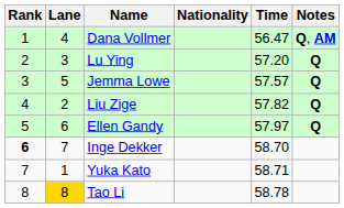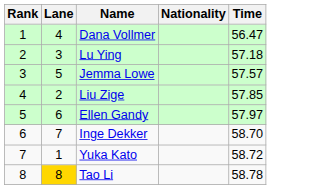 <table class="wikitable sortable" style="text-align:center">
 <tr>
 <th>Rank</th>
 <th>Lane</th>
 <th>Name</th>
 <th>Nationality</th>
 <th>Time</th>
-<th>Notes</th>
 </tr>
 <tr bgcolor=ccffcc>
 <td>1</td>
 <td>4</td>
 <td align=left><a href='#'>Dana Vollmer</a></td>
 <td align=left></td>
 <td>56.47</td>
-<td><strong>Q</strong>, <strong><a href='#'>AM</a></strong></td>
 </tr>
 <tr bgcolor=ccffcc>
 <td>2</td>
 <td>3</td>
 <td align=left><a href='#'>Lu Ying</a></td>
 <td align=left></td>
-<td>57.20</td>
-<td><strong>Q</strong></td>
+<td>57.18</td>
 </tr>
 <tr bgcolor=ccffcc>
 <td>3</td>
 <td>5</td>
 <td align=left><a href='#'>Jemma Lowe</a></td>
 <td align=left></td>
 <td>57.57</td>
-<td><strong>Q</strong></td>
 </tr>
 <tr bgcolor=ccffcc>
 <td>4</td>
 <td>2</td>
 <td align=left><a href='#'>Liu Zige</a></td>
 <td align=left></td>
-<td>57.82</td>
-<td><strong>Q</strong></td>
+<td>57.85</td>
 </tr>
 <tr bgcolor=ccffcc>
 <td>5</td>
 <td>6</td>
 <td align=left><a href='#'>Ellen Gandy</a></td>
 <td align=left></td>
 <td>57.97</td>
-<td><strong>Q</strong></td>
 </tr>
 <tr>
-<td><strong>6</strong></td>
+<td>6</td>
 <td>7</td>
 <td align=left><a href='#'>Inge Dekker</a></td>
 <td align=left></td>
 <td>58.70</td>
-<td></td>
 </tr>
 <tr>
 <td>7</td>
 <td>1</td>
 <td align=left><a href='#'>Yuka Kato</a></td>
 <td align=left></td>
-<td>58.71</td>
-<td></td>
+<td>58.72</td>
 </tr>
 <tr>
 <td>8</td>
 <td style="background: gold;">8</td>
 <td align=left><a href='#'>Tao Li</a></td>
 <td align=left></td>
 <td>58.78</td>
-<td></td>
 </tr>
 </table>
